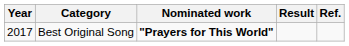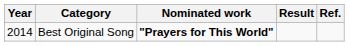 <table class="wikitable">
 <tr>
 <th>Year</th>
 <th>Category</th>
 <th>Nominated work</th>
 <th>Result</th>
 <th>Ref.</th>
 </tr>
 <tr>
-<td>2017</td>
+<td>2014</td>
 <td>Best Original Song</td>
 <td><strong>"Prayers for This World" </strong></td>
 <td></td>
 <td align="center"></td>
 </tr>
 </table>
